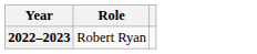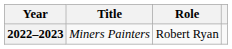 <table class="wikitable  plainrowheaders">
 <tr>
 <th scope="col">Year</th>
+<th scope="col">Title</th>
 <th scope="col">Role</th>
 <th scope="col" class="unsortable"></th>
 </tr>
 <tr>
 <th scope="row">2022–2023</th>
+<td><em>Miners Painters</em></td>
 <td>Robert Ryan</td>
 <td></td>
 </tr>
 </table>
